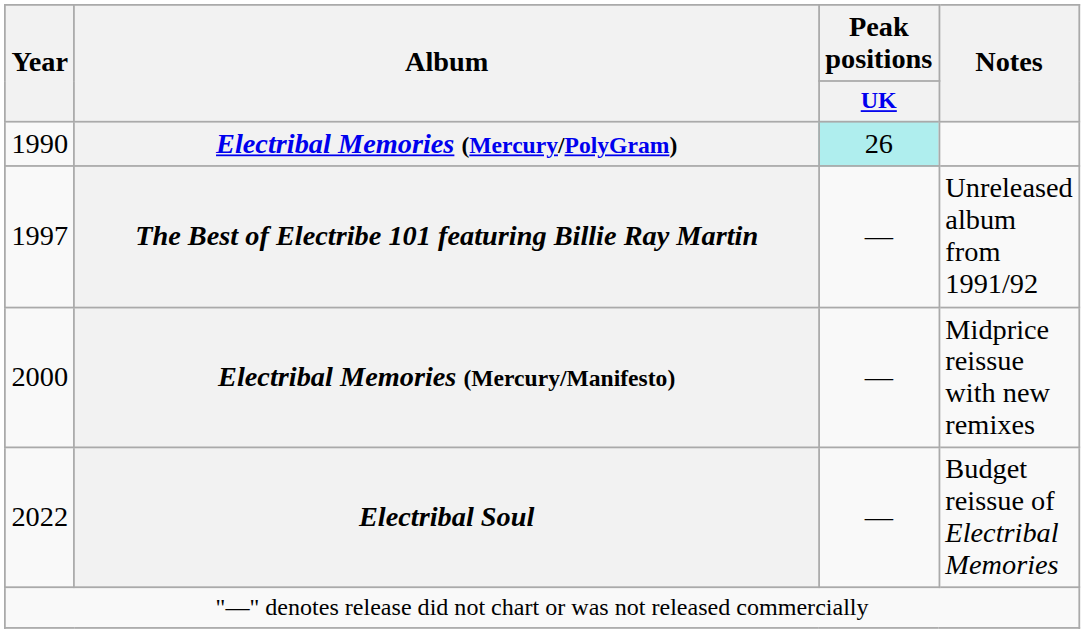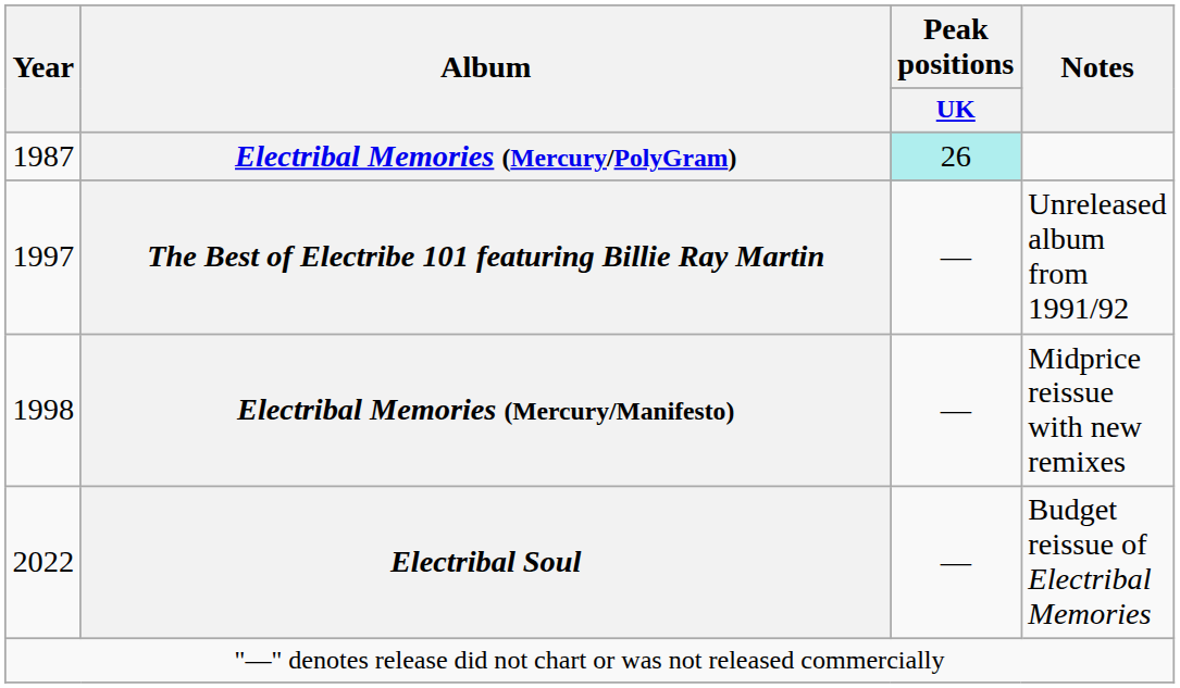 <table class="wikitable plainrowheaders" style="text-align:center;">
 <tr>
 <th rowspan="2">Year</th>
 <th rowspan="2" style="width:26em;">Album</th>
 <th colspan="1">Peak positions</th>
 <th rowspan="2">Notes</th>
 </tr>
 <tr>
 <th style="width:3em;font-size:85%"><a href='#'>UK</a><br></th>
 </tr>
 <tr>
-<td>1990</td>
+<td>1987</td>
 <th scope="row"><em><a href='#'>Electribal Memories</a></em> <small>(<a href='#'>Mercury</a>/<a href='#'>PolyGram</a>)</small></th>
 <td style="background: paleturquoise;">26</td>
 </tr>
 <tr>
 <td>1997</td>
 <th scope="row"><em>The Best of Electribe 101 featuring Billie Ray Martin</em></th>
 <td>—</td>
 <td align="left">Unreleased album from 1991/92</td>
 </tr>
 <tr>
-<td>2000</td>
+<td>1998</td>
 <th scope="row"><em>Electribal Memories</em> <small>(Mercury/Manifesto)</small></th>
 <td>—</td>
 <td align="left">Midprice reissue with new remixes</td>
 </tr>
 <tr>
 <td>2022</td>
 <th scope="row"><em>Electribal Soul</em></th>
 <td>—</td>
 <td align="left">Budget reissue of <em>Electribal Memories</em></td>
 </tr>
 <tr>
 <td align="center" colspan="15" style="font-size:85%">"—" denotes release did not chart or was not released commercially</td>
 </tr>
 </table>
